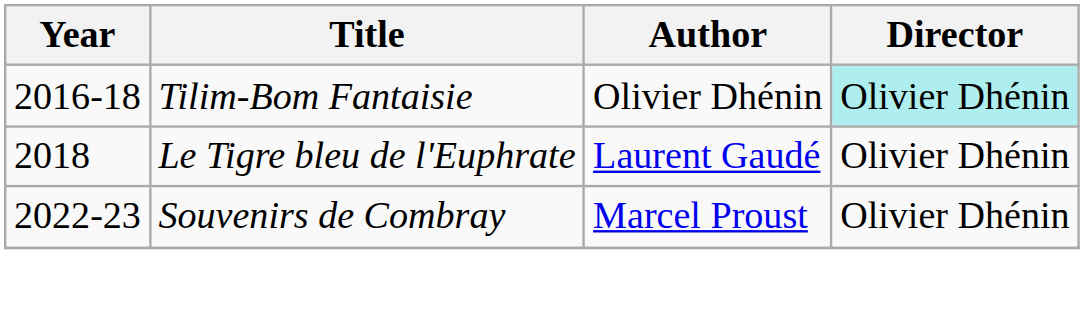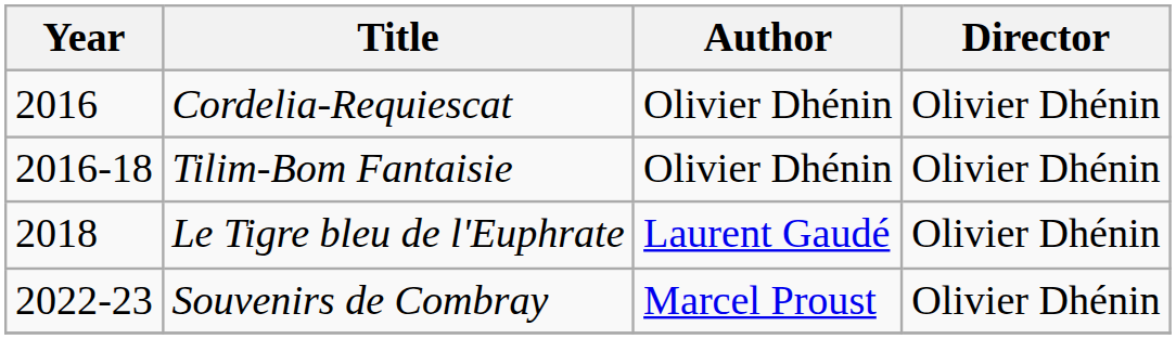 <table class="wikitable sortable">
 <tr>
 <th>Year</th>
 <th>Title</th>
 <th>Author</th>
 <th>Director</th>
 </tr>
 <tr>
+<td>2016</td>
+<td><em>Cordelia-Requiescat</em></td>
+<td>Olivier Dhénin</td>
+<td>Olivier Dhénin</td>
+</tr>
+<tr>
 <td>2016-18</td>
 <td><em>Tilim-Bom Fantaisie</em></td>
 <td>Olivier Dhénin</td>
-<td style="background: paleturquoise;">Olivier Dhénin</td>
+<td>Olivier Dhénin</td>
 </tr>
 <tr>
 <td>2018</td>
 <td><em>Le Tigre bleu de l'Euphrate</em></td>
 <td><a href='#'>Laurent Gaudé</a></td>
 <td>Olivier Dhénin</td>
 </tr>
 <tr>
 <td>2022-23</td>
 <td><em>Souvenirs de Combray</em></td>
 <td><a href='#'>Marcel Proust</a></td>
 <td>Olivier Dhénin</td>
 </tr>
 <tr>
 </tr>
 </table>
